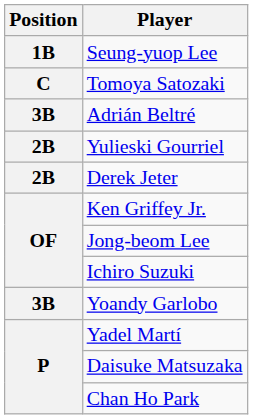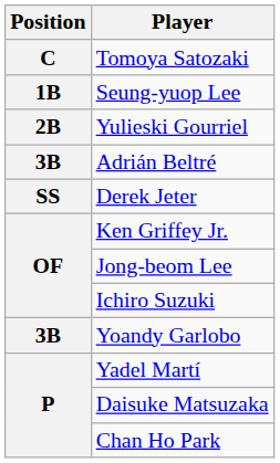 <table class=wikitable>
 <tr>
 <th>Position</th>
 <th>Player</th>
 </tr>
 <tr>
+<th>C</th>
+<td> <a href='#'>Tomoya Satozaki</a></td>
+</tr>
+<tr>
 <th>1B</th>
 <td> <a href='#'>Seung-yuop Lee</a></td>
 </tr>
 <tr>
-<th>C</th>
-<td> <a href='#'>Tomoya Satozaki</a></td>
+<th>2B</th>
+<td> <a href='#'>Yulieski Gourriel</a></td>
 </tr>
 <tr>
 <th>3B</th>
 <td> <a href='#'>Adrián Beltré</a></td>
 </tr>
 <tr>
-<th>2B</th>
-<td> <a href='#'>Yulieski Gourriel</a></td>
-</tr>
-<tr>
-<th>2B</th>
+<th>SS</th>
 <td> <a href='#'>Derek Jeter</a></td>
 </tr>
 <tr>
 <th rowspan=3>OF</th>
 <td> <a href='#'>Ken Griffey Jr.</a></td>
 </tr>
 <tr>
 <td> <a href='#'>Jong-beom Lee</a></td>
 </tr>
 <tr>
 <td> <a href='#'>Ichiro Suzuki</a></td>
 </tr>
 <tr>
 <th>3B</th>
 <td> <a href='#'>Yoandy Garlobo</a></td>
 </tr>
 <tr>
 <th rowspan=3>P</th>
 <td> <a href='#'>Yadel Martí</a></td>
 </tr>
 <tr>
 <td> <a href='#'>Daisuke Matsuzaka</a></td>
 </tr>
 <tr>
 <td> <a href='#'>Chan Ho Park</a></td>
 </tr>
 </table>
